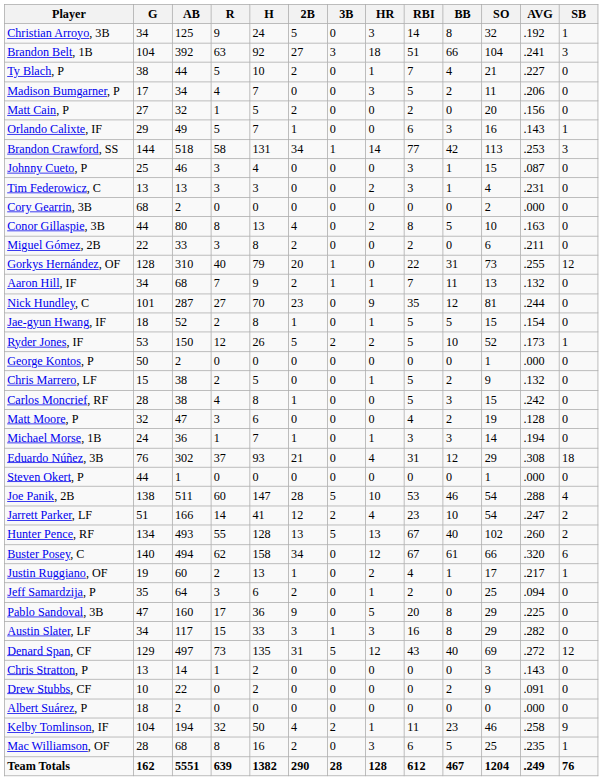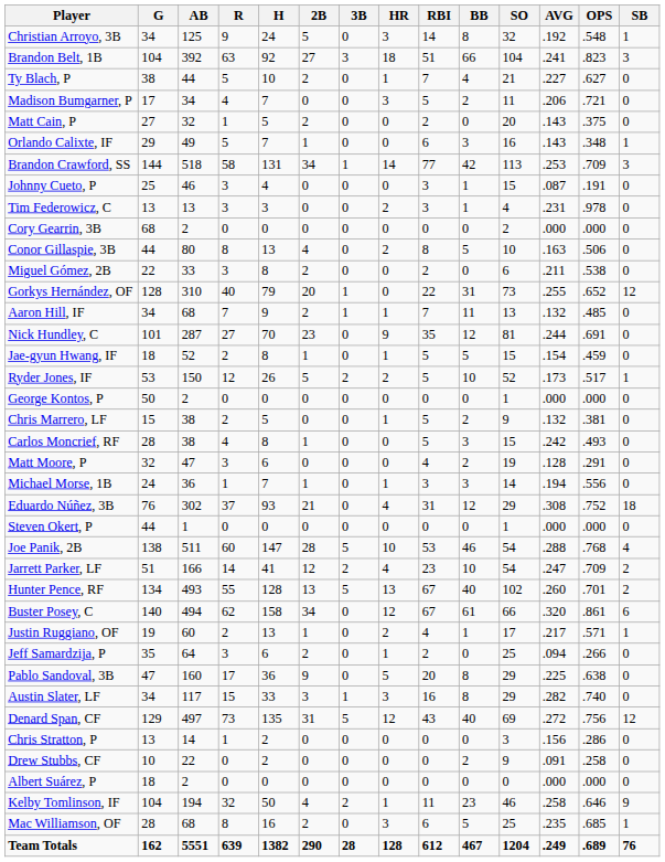 <table class="wikitable sortable">
 <tr>
 <th bgcolor="#DDDDFF" width="20%">Player</th>
 <th bgcolor="#DDDDFF" width="6%">G</th>
 <th bgcolor="#DDDDFF" width="6%">AB</th>
 <th bgcolor="#DDDDFF" width="6%">R</th>
 <th bgcolor="#DDDDFF" width="6%">H</th>
 <th bgcolor="#DDDDFF" width="6%">2B</th>
 <th bgcolor="#DDDDFF" width="6%">3B</th>
 <th bgcolor="#DDDDFF" width="6%">HR</th>
 <th bgcolor="#DDDDFF" width="6%">RBI</th>
 <th bgcolor="#DDDDFF" width="6%">BB</th>
 <th bgcolor="#DDDDFF" width="6%">SO</th>
 <th bgcolor="#DDDDFF" width="6%">AVG</th>
+<th bgcolor="#DDDDFF" width="6%">OPS</th>
 <th bgcolor="#DDDDFF" width="6%">SB</th>
 </tr>
 <tr>
 <td><a href='#'>Christian Arroyo</a>, 3B</td>
 <td>34</td>
 <td>125</td>
 <td>9</td>
 <td>24</td>
 <td>5</td>
 <td>0</td>
 <td>3</td>
 <td>14</td>
 <td>8</td>
 <td>32</td>
 <td>.192</td>
+<td>.548</td>
 <td>1</td>
 </tr>
 <tr>
 <td><a href='#'>Brandon Belt</a>, 1B</td>
 <td>104</td>
 <td>392</td>
 <td>63</td>
 <td>92</td>
 <td>27</td>
 <td>3</td>
 <td>18</td>
 <td>51</td>
 <td>66</td>
 <td>104</td>
 <td>.241</td>
+<td>.823</td>
 <td>3</td>
 </tr>
 <tr>
 <td><a href='#'>Ty Blach</a>, P</td>
 <td>38</td>
 <td>44</td>
 <td>5</td>
 <td>10</td>
 <td>2</td>
 <td>0</td>
 <td>1</td>
 <td>7</td>
 <td>4</td>
 <td>21</td>
 <td>.227</td>
+<td>.627</td>
 <td>0</td>
 </tr>
 <tr>
 <td><a href='#'>Madison Bumgarner</a>, P</td>
 <td>17</td>
 <td>34</td>
 <td>4</td>
 <td>7</td>
 <td>0</td>
 <td>0</td>
 <td>3</td>
 <td>5</td>
 <td>2</td>
 <td>11</td>
 <td>.206</td>
+<td>.721</td>
 <td>0</td>
 </tr>
 <tr>
 <td><a href='#'>Matt Cain</a>, P</td>
 <td>27</td>
 <td>32</td>
 <td>1</td>
 <td>5</td>
 <td>2</td>
 <td>0</td>
 <td>0</td>
 <td>2</td>
 <td>0</td>
 <td>20</td>
-<td>.156</td>
+<td>.143</td>
+<td>.375</td>
 <td>0</td>
 </tr>
 <tr>
 <td><a href='#'>Orlando Calixte</a>, IF</td>
 <td>29</td>
 <td>49</td>
 <td>5</td>
 <td>7</td>
 <td>1</td>
 <td>0</td>
 <td>0</td>
 <td>6</td>
 <td>3</td>
 <td>16</td>
 <td>.143</td>
+<td>.348</td>
 <td>1</td>
 </tr>
 <tr>
 <td><a href='#'>Brandon Crawford</a>, SS</td>
 <td>144</td>
 <td>518</td>
 <td>58</td>
 <td>131</td>
 <td>34</td>
 <td>1</td>
 <td>14</td>
 <td>77</td>
 <td>42</td>
 <td>113</td>
 <td>.253</td>
+<td>.709</td>
 <td>3</td>
 </tr>
 <tr>
 <td><a href='#'>Johnny Cueto</a>, P</td>
 <td>25</td>
 <td>46</td>
 <td>3</td>
 <td>4</td>
 <td>0</td>
 <td>0</td>
 <td>0</td>
 <td>3</td>
 <td>1</td>
 <td>15</td>
 <td>.087</td>
+<td>.191</td>
 <td>0</td>
 </tr>
 <tr>
 <td><a href='#'>Tim Federowicz</a>, C</td>
 <td>13</td>
 <td>13</td>
 <td>3</td>
 <td>3</td>
 <td>0</td>
 <td>0</td>
 <td>2</td>
 <td>3</td>
 <td>1</td>
 <td>4</td>
 <td>.231</td>
+<td>.978</td>
 <td>0</td>
 </tr>
 <tr>
 <td><a href='#'>Cory Gearrin</a>, 3B</td>
 <td>68</td>
 <td>2</td>
 <td>0</td>
 <td>0</td>
 <td>0</td>
 <td>0</td>
 <td>0</td>
 <td>0</td>
 <td>0</td>
 <td>2</td>
+<td>.000</td>
 <td>.000</td>
 <td>0</td>
 </tr>
 <tr>
 <td><a href='#'>Conor Gillaspie</a>, 3B</td>
 <td>44</td>
 <td>80</td>
 <td>8</td>
 <td>13</td>
 <td>4</td>
 <td>0</td>
 <td>2</td>
 <td>8</td>
 <td>5</td>
 <td>10</td>
 <td>.163</td>
+<td>.506</td>
 <td>0</td>
 </tr>
 <tr>
 <td><a href='#'>Miguel Gómez</a>, 2B</td>
 <td>22</td>
 <td>33</td>
 <td>3</td>
 <td>8</td>
 <td>2</td>
 <td>0</td>
 <td>0</td>
 <td>2</td>
 <td>0</td>
 <td>6</td>
 <td>.211</td>
+<td>.538</td>
 <td>0</td>
 </tr>
 <tr>
 <td><a href='#'>Gorkys Hernández</a>, OF</td>
 <td>128</td>
 <td>310</td>
 <td>40</td>
 <td>79</td>
 <td>20</td>
 <td>1</td>
 <td>0</td>
 <td>22</td>
 <td>31</td>
 <td>73</td>
 <td>.255</td>
+<td>.652</td>
 <td>12</td>
 </tr>
 <tr>
 <td><a href='#'>Aaron Hill</a>, IF</td>
 <td>34</td>
 <td>68</td>
 <td>7</td>
 <td>9</td>
 <td>2</td>
 <td>1</td>
 <td>1</td>
 <td>7</td>
 <td>11</td>
 <td>13</td>
 <td>.132</td>
+<td>.485</td>
 <td>0</td>
 </tr>
 <tr>
 <td><a href='#'>Nick Hundley</a>, C</td>
 <td>101</td>
 <td>287</td>
 <td>27</td>
 <td>70</td>
 <td>23</td>
 <td>0</td>
 <td>9</td>
 <td>35</td>
 <td>12</td>
 <td>81</td>
 <td>.244</td>
+<td>.691</td>
 <td>0</td>
 </tr>
 <tr>
 <td><a href='#'>Jae-gyun Hwang</a>, IF</td>
 <td>18</td>
 <td>52</td>
 <td>2</td>
 <td>8</td>
 <td>1</td>
 <td>0</td>
 <td>1</td>
 <td>5</td>
 <td>5</td>
 <td>15</td>
 <td>.154</td>
+<td>.459</td>
 <td>0</td>
 </tr>
 <tr>
 <td><a href='#'>Ryder Jones</a>, IF</td>
 <td>53</td>
 <td>150</td>
 <td>12</td>
 <td>26</td>
 <td>5</td>
 <td>2</td>
 <td>2</td>
 <td>5</td>
 <td>10</td>
 <td>52</td>
 <td>.173</td>
+<td>.517</td>
 <td>1</td>
 </tr>
 <tr>
 <td><a href='#'>George Kontos</a>, P</td>
 <td>50</td>
 <td>2</td>
 <td>0</td>
 <td>0</td>
 <td>0</td>
 <td>0</td>
 <td>0</td>
 <td>0</td>
 <td>0</td>
 <td>1</td>
+<td>.000</td>
 <td>.000</td>
 <td>0</td>
 </tr>
 <tr>
 <td><a href='#'>Chris Marrero</a>, LF</td>
 <td>15</td>
 <td>38</td>
 <td>2</td>
 <td>5</td>
 <td>0</td>
 <td>0</td>
 <td>1</td>
 <td>5</td>
 <td>2</td>
 <td>9</td>
 <td>.132</td>
+<td>.381</td>
 <td>0</td>
 </tr>
 <tr>
 <td><a href='#'>Carlos Moncrief</a>, RF</td>
 <td>28</td>
 <td>38</td>
 <td>4</td>
 <td>8</td>
 <td>1</td>
 <td>0</td>
 <td>0</td>
 <td>5</td>
 <td>3</td>
 <td>15</td>
 <td>.242</td>
+<td>.493</td>
 <td>0</td>
 </tr>
 <tr>
 <td><a href='#'>Matt Moore</a>, P</td>
 <td>32</td>
 <td>47</td>
 <td>3</td>
 <td>6</td>
 <td>0</td>
 <td>0</td>
 <td>0</td>
 <td>4</td>
 <td>2</td>
 <td>19</td>
 <td>.128</td>
+<td>.291</td>
 <td>0</td>
 </tr>
 <tr>
 <td><a href='#'>Michael Morse</a>, 1B</td>
 <td>24</td>
 <td>36</td>
 <td>1</td>
 <td>7</td>
 <td>1</td>
 <td>0</td>
 <td>1</td>
 <td>3</td>
 <td>3</td>
 <td>14</td>
 <td>.194</td>
+<td>.556</td>
 <td>0</td>
 </tr>
 <tr>
 <td><a href='#'>Eduardo Núñez</a>, 3B</td>
 <td>76</td>
 <td>302</td>
 <td>37</td>
 <td>93</td>
 <td>21</td>
 <td>0</td>
 <td>4</td>
 <td>31</td>
 <td>12</td>
 <td>29</td>
 <td>.308</td>
+<td>.752</td>
 <td>18</td>
 </tr>
 <tr>
 <td><a href='#'>Steven Okert</a>, P</td>
 <td>44</td>
 <td>1</td>
 <td>0</td>
 <td>0</td>
 <td>0</td>
 <td>0</td>
 <td>0</td>
 <td>0</td>
 <td>0</td>
 <td>1</td>
+<td>.000</td>
 <td>.000</td>
 <td>0</td>
 </tr>
 <tr>
 <td><a href='#'>Joe Panik</a>, 2B</td>
 <td>138</td>
 <td>511</td>
 <td>60</td>
 <td>147</td>
 <td>28</td>
 <td>5</td>
 <td>10</td>
 <td>53</td>
 <td>46</td>
 <td>54</td>
 <td>.288</td>
+<td>.768</td>
 <td>4</td>
 </tr>
 <tr>
 <td><a href='#'>Jarrett Parker</a>, LF</td>
 <td>51</td>
 <td>166</td>
 <td>14</td>
 <td>41</td>
 <td>12</td>
 <td>2</td>
 <td>4</td>
 <td>23</td>
 <td>10</td>
 <td>54</td>
 <td>.247</td>
+<td>.709</td>
 <td>2</td>
 </tr>
 <tr>
 <td><a href='#'>Hunter Pence</a>, RF</td>
 <td>134</td>
 <td>493</td>
 <td>55</td>
 <td>128</td>
 <td>13</td>
 <td>5</td>
 <td>13</td>
 <td>67</td>
 <td>40</td>
 <td>102</td>
 <td>.260</td>
+<td>.701</td>
 <td>2</td>
 </tr>
 <tr>
 <td><a href='#'>Buster Posey</a>, C</td>
 <td>140</td>
 <td>494</td>
 <td>62</td>
 <td>158</td>
 <td>34</td>
 <td>0</td>
 <td>12</td>
 <td>67</td>
 <td>61</td>
 <td>66</td>
 <td>.320</td>
+<td>.861</td>
 <td>6</td>
 </tr>
 <tr>
 <td><a href='#'>Justin Ruggiano</a>, OF</td>
 <td>19</td>
 <td>60</td>
 <td>2</td>
 <td>13</td>
 <td>1</td>
 <td>0</td>
 <td>2</td>
 <td>4</td>
 <td>1</td>
 <td>17</td>
 <td>.217</td>
+<td>.571</td>
 <td>1</td>
 </tr>
 <tr>
 <td><a href='#'>Jeff Samardzija</a>, P</td>
 <td>35</td>
 <td>64</td>
 <td>3</td>
 <td>6</td>
 <td>2</td>
 <td>0</td>
 <td>1</td>
 <td>2</td>
 <td>0</td>
 <td>25</td>
 <td>.094</td>
+<td>.266</td>
 <td>0</td>
 </tr>
 <tr>
 <td><a href='#'>Pablo Sandoval</a>, 3B</td>
 <td>47</td>
 <td>160</td>
 <td>17</td>
 <td>36</td>
 <td>9</td>
 <td>0</td>
 <td>5</td>
 <td>20</td>
 <td>8</td>
 <td>29</td>
 <td>.225</td>
+<td>.638</td>
 <td>0</td>
 </tr>
 <tr>
 <td><a href='#'>Austin Slater</a>, LF</td>
 <td>34</td>
 <td>117</td>
 <td>15</td>
 <td>33</td>
 <td>3</td>
 <td>1</td>
 <td>3</td>
 <td>16</td>
 <td>8</td>
 <td>29</td>
 <td>.282</td>
+<td>.740</td>
 <td>0</td>
 </tr>
 <tr>
 <td><a href='#'>Denard Span</a>, CF</td>
 <td>129</td>
 <td>497</td>
 <td>73</td>
 <td>135</td>
 <td>31</td>
 <td>5</td>
 <td>12</td>
 <td>43</td>
 <td>40</td>
 <td>69</td>
 <td>.272</td>
+<td>.756</td>
 <td>12</td>
 </tr>
 <tr>
 <td><a href='#'>Chris Stratton</a>, P</td>
 <td>13</td>
 <td>14</td>
 <td>1</td>
 <td>2</td>
 <td>0</td>
 <td>0</td>
 <td>0</td>
 <td>0</td>
 <td>0</td>
 <td>3</td>
-<td>.143</td>
+<td>.156</td>
+<td>.286</td>
 <td>0</td>
 </tr>
 <tr>
 <td><a href='#'>Drew Stubbs</a>, CF</td>
 <td>10</td>
 <td>22</td>
 <td>0</td>
 <td>2</td>
 <td>0</td>
 <td>0</td>
 <td>0</td>
 <td>0</td>
 <td>2</td>
 <td>9</td>
 <td>.091</td>
+<td>.258</td>
 <td>0</td>
 </tr>
 <tr>
 <td><a href='#'>Albert Suárez</a>, P</td>
 <td>18</td>
 <td>2</td>
 <td>0</td>
 <td>0</td>
 <td>0</td>
 <td>0</td>
 <td>0</td>
 <td>0</td>
 <td>0</td>
 <td>0</td>
+<td>.000</td>
 <td>.000</td>
 <td>0</td>
 </tr>
 <tr>
 <td><a href='#'>Kelby Tomlinson</a>, IF</td>
 <td>104</td>
 <td>194</td>
 <td>32</td>
 <td>50</td>
 <td>4</td>
 <td>2</td>
 <td>1</td>
 <td>11</td>
 <td>23</td>
 <td>46</td>
 <td>.258</td>
+<td>.646</td>
 <td>9</td>
 </tr>
 <tr>
 <td><a href='#'>Mac Williamson</a>, OF</td>
 <td>28</td>
 <td>68</td>
 <td>8</td>
 <td>16</td>
 <td>2</td>
 <td>0</td>
 <td>3</td>
 <td>6</td>
 <td>5</td>
 <td>25</td>
 <td>.235</td>
+<td>.685</td>
 <td>1</td>
 </tr>
 <tr>
 <td><strong>Team Totals</strong></td>
 <td><strong>162</strong></td>
 <td><strong>5551</strong></td>
 <td><strong>639</strong></td>
 <td><strong>1382</strong></td>
 <td><strong>290</strong></td>
 <td><strong>28</strong></td>
 <td><strong>128</strong></td>
 <td><strong>612</strong></td>
 <td><strong>467</strong></td>
 <td><strong>1204</strong></td>
 <td><strong>.249</strong></td>
+<td><strong>.689</strong></td>
 <td><strong>76</strong></td>
 </tr>
 </table>
